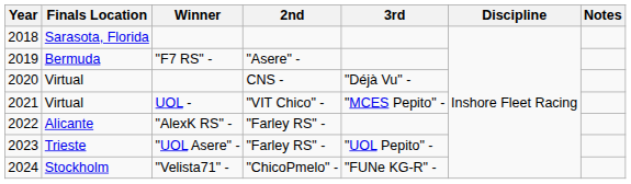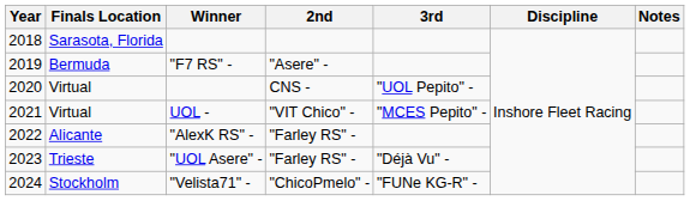 <table class="wikitable">
 <tr>
 <th>Year</th>
 <th>Finals Location</th>
 <th>Winner</th>
 <th>2nd</th>
 <th>3rd</th>
 <th>Discipline</th>
 <th>Notes</th>
 </tr>
 <tr>
 <td>2018</td>
 <td><a href='#'>Sarasota, Florida</a></td>
 <td></td>
 <td></td>
 <td></td>
 <td rowspan="7">Inshore Fleet Racing</td>
 <td></td>
 </tr>
 <tr>
 <td>2019</td>
 <td><a href='#'>Bermuda</a></td>
 <td>"F7 RS" - </td>
 <td>"Asere" - </td>
 <td></td>
 <td></td>
 </tr>
 <tr>
 <td>2020</td>
 <td>Virtual</td>
 <td></td>
 <td>CNS - </td>
-<td>"Déjà Vu" - </td>
+<td>"<a href='#'>UOL</a> Pepito" - </td>
 <td></td>
 </tr>
 <tr>
 <td>2021</td>
 <td>Virtual</td>
 <td><a href='#'>UOL</a> - </td>
 <td>"VIT Chico" - </td>
 <td>"<a href='#'>MCES</a> Pepito" - </td>
 <td></td>
 </tr>
 <tr>
 <td>2022</td>
 <td><a href='#'>Alicante</a></td>
 <td>"AlexK RS" - </td>
 <td>"Farley RS" - </td>
 <td></td>
 <td></td>
 </tr>
 <tr>
 <td>2023</td>
 <td><a href='#'>Trieste</a></td>
 <td>"<a href='#'>UOL</a> Asere" - </td>
 <td>"Farley RS" - </td>
-<td>"<a href='#'>UOL</a> Pepito" - </td>
+<td>"Déjà Vu" - </td>
 <td></td>
 </tr>
 <tr>
 <td>2024</td>
 <td><a href='#'>Stockholm</a></td>
 <td>"Velista71" - </td>
 <td>"ChicoPmelo" - </td>
 <td>"FUNe KG-R" - </td>
 <td></td>
 </tr>
 </table>
